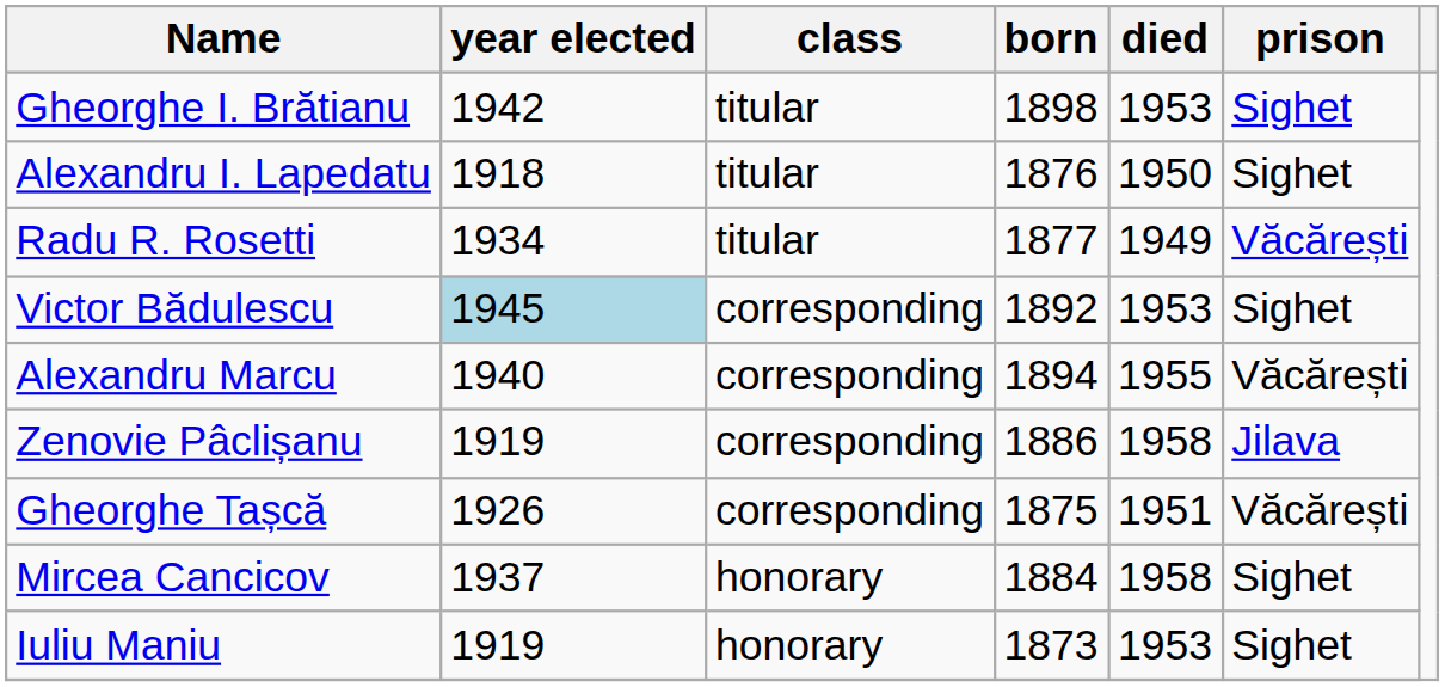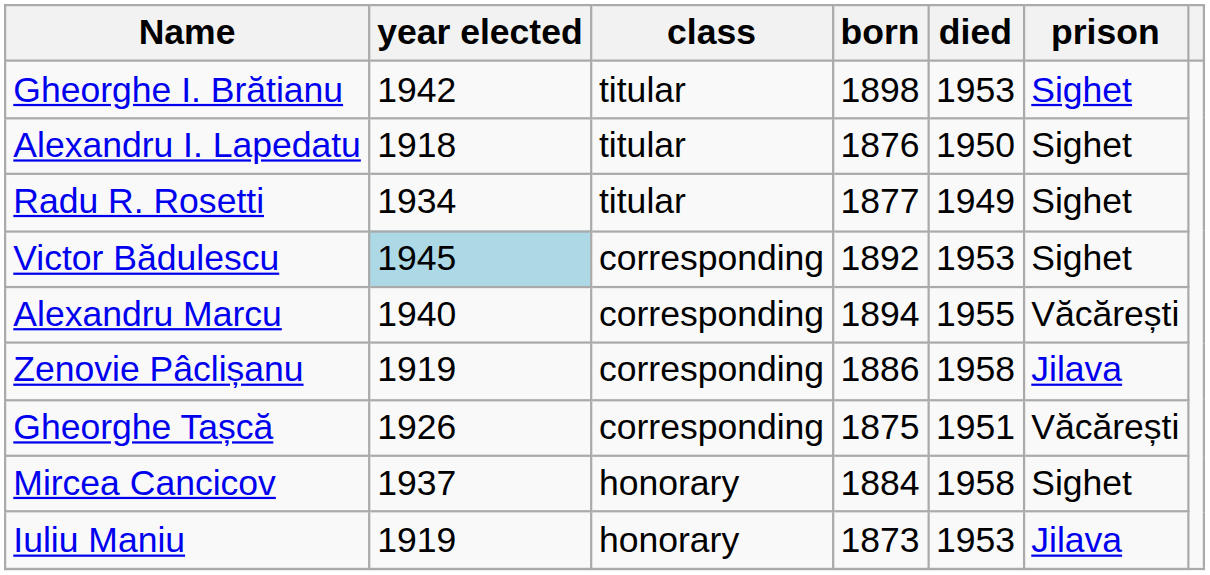 <table class="wikitable sortable">
 <tr>
 <th>Name</th>
 <th class="sortable">year elected</th>
 <th>class</th>
 <th>born</th>
 <th>died</th>
 <th>prison</th>
 <th class="unsortable"></th>
 </tr>
 <tr>
 <td><a href='#'>Gheorghe I. Brătianu</a></td>
 <td>1942</td>
 <td>titular</td>
 <td>1898</td>
 <td>1953</td>
 <td><a href='#'>Sighet</a></td>
 </tr>
 <tr>
 <td><a href='#'>Alexandru I. Lapedatu</a></td>
 <td>1918</td>
 <td>titular</td>
 <td>1876</td>
 <td>1950</td>
 <td>Sighet</td>
 </tr>
 <tr>
 <td><a href='#'>Radu R. Rosetti</a></td>
 <td>1934</td>
 <td>titular</td>
 <td>1877</td>
 <td>1949</td>
-<td><a href='#'>Văcărești</a></td>
+<td>Sighet</td>
 </tr>
 <tr>
 <td><a href='#'>Victor Bădulescu</a></td>
 <td style="background: lightblue;">1945</td>
 <td>corresponding</td>
 <td>1892</td>
 <td>1953</td>
 <td>Sighet</td>
 </tr>
 <tr>
 <td><a href='#'>Alexandru Marcu</a></td>
 <td>1940</td>
 <td>corresponding</td>
 <td>1894</td>
 <td>1955</td>
 <td>Văcărești</td>
 </tr>
 <tr>
 <td><a href='#'>Zenovie Pâclișanu</a></td>
 <td>1919</td>
 <td>corresponding</td>
 <td>1886</td>
 <td>1958</td>
 <td><a href='#'>Jilava</a></td>
 </tr>
 <tr>
 <td><a href='#'>Gheorghe Tașcă</a></td>
 <td>1926</td>
 <td>corresponding</td>
 <td>1875</td>
 <td>1951</td>
 <td>Văcărești</td>
 </tr>
 <tr>
 <td><a href='#'>Mircea Cancicov</a></td>
 <td>1937</td>
 <td>honorary</td>
 <td>1884</td>
 <td>1958</td>
 <td>Sighet</td>
 </tr>
 <tr>
 <td><a href='#'>Iuliu Maniu</a></td>
 <td>1919</td>
 <td>honorary</td>
 <td>1873</td>
 <td>1953</td>
-<td>Sighet</td>
+<td><a href='#'>Jilava</a></td>
 </tr>
 <tr>
 </tr>
 </table>
